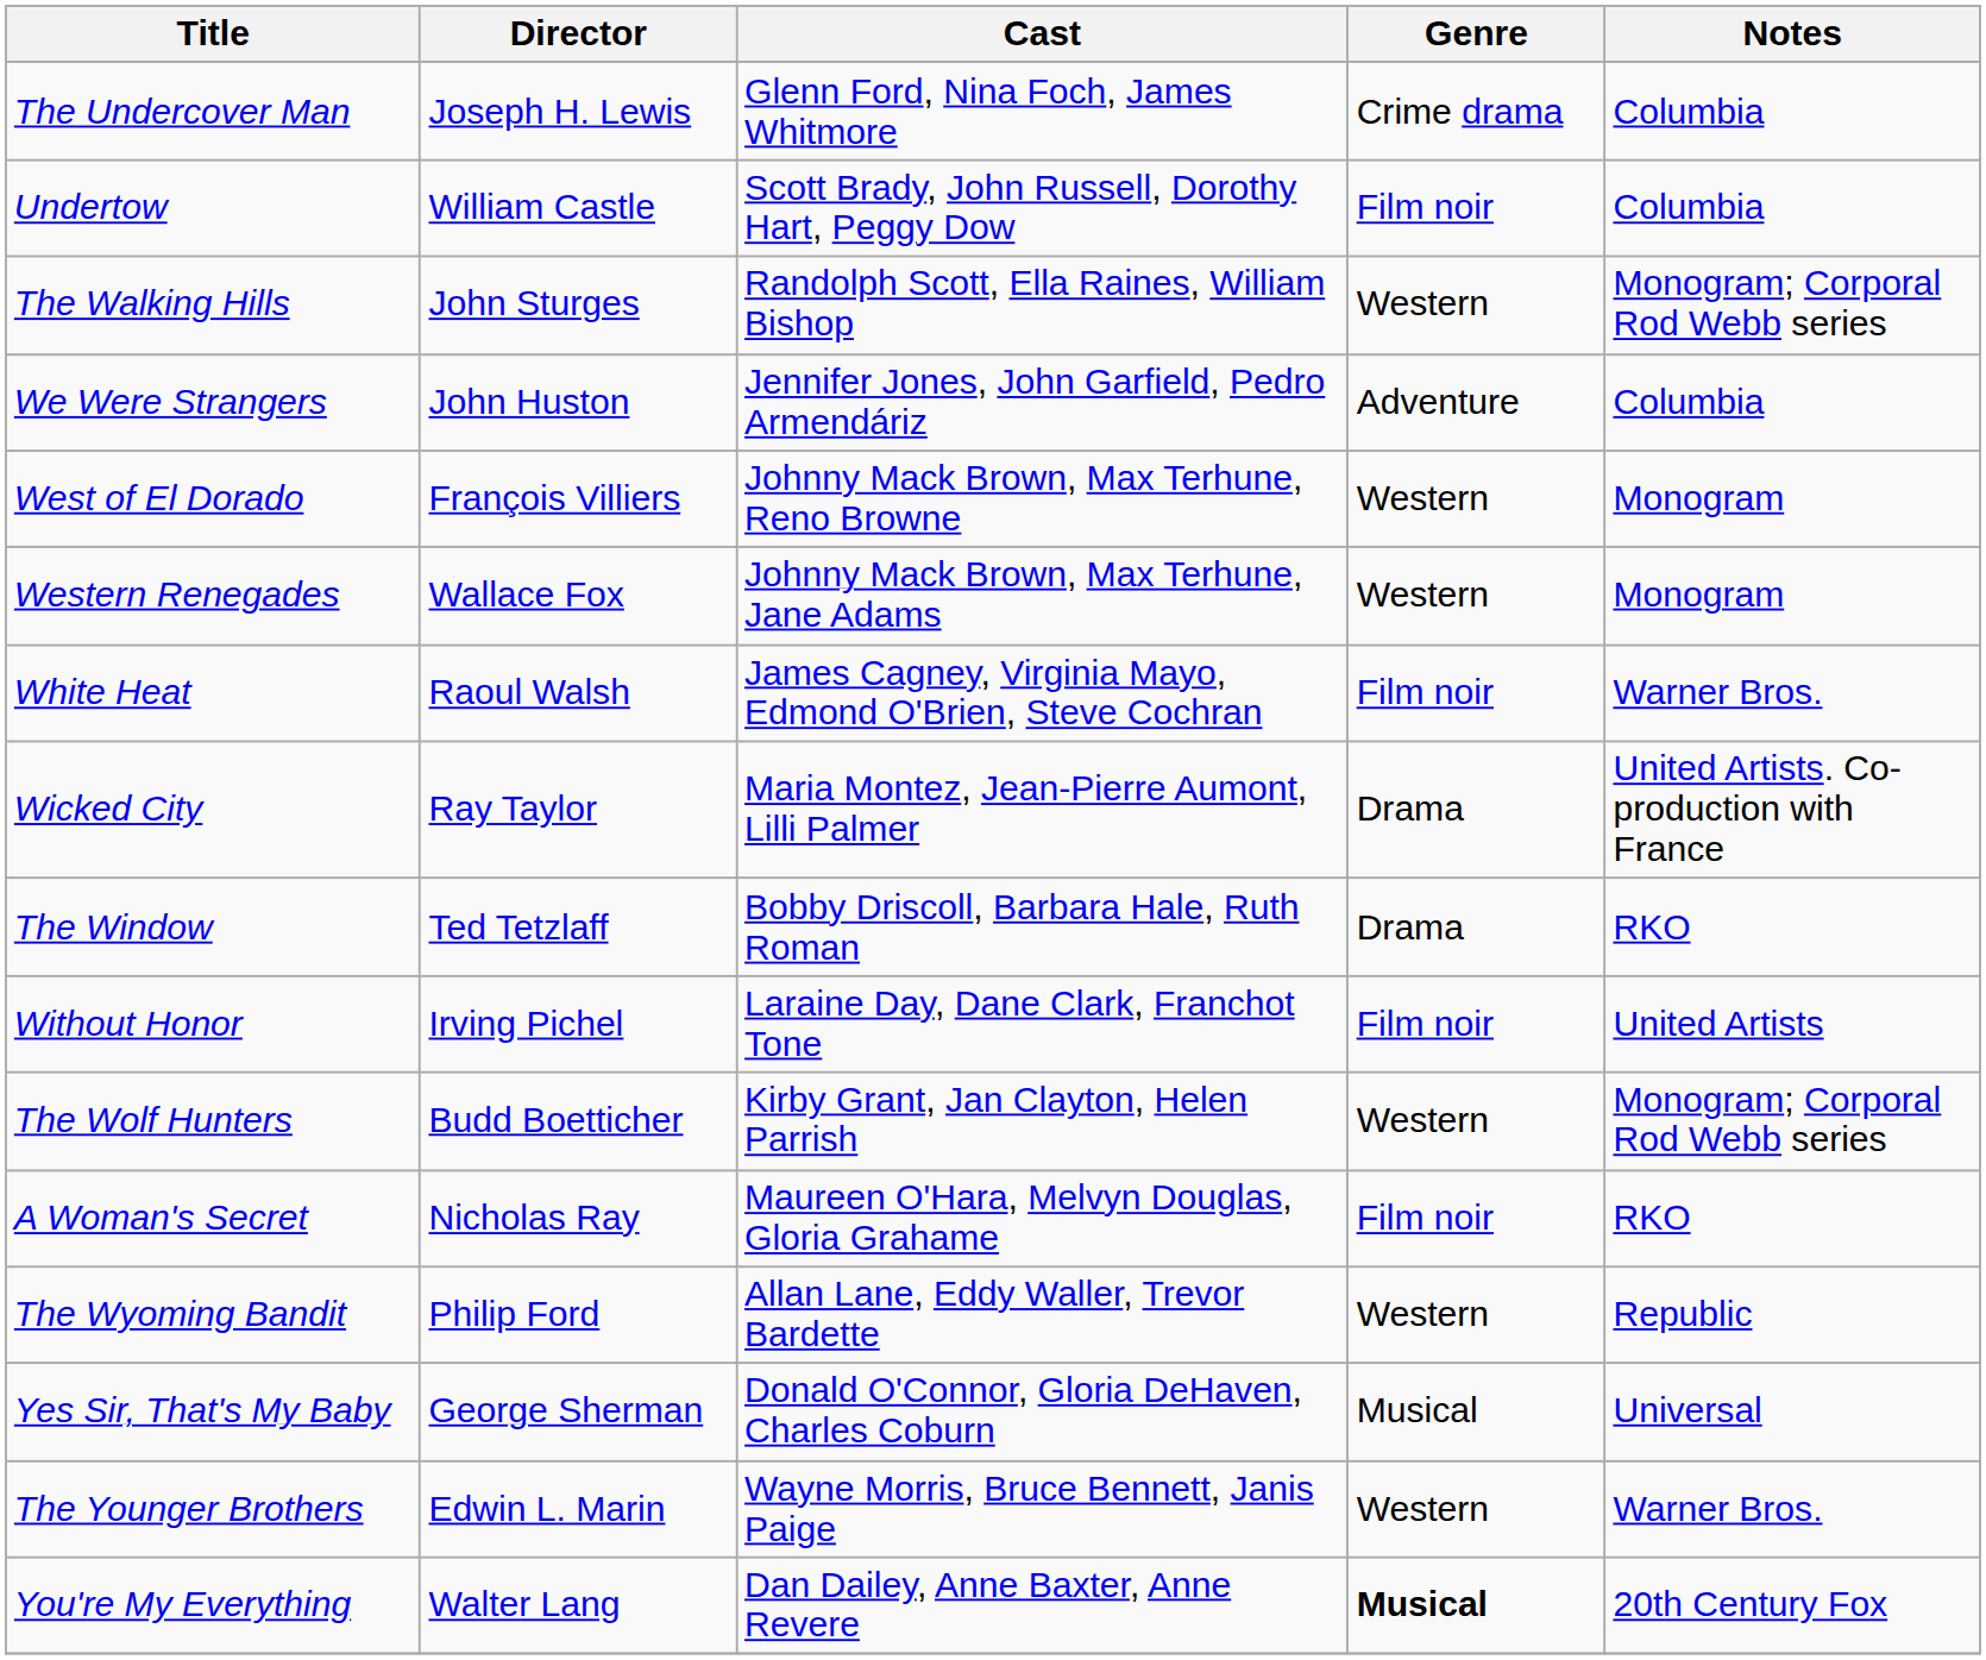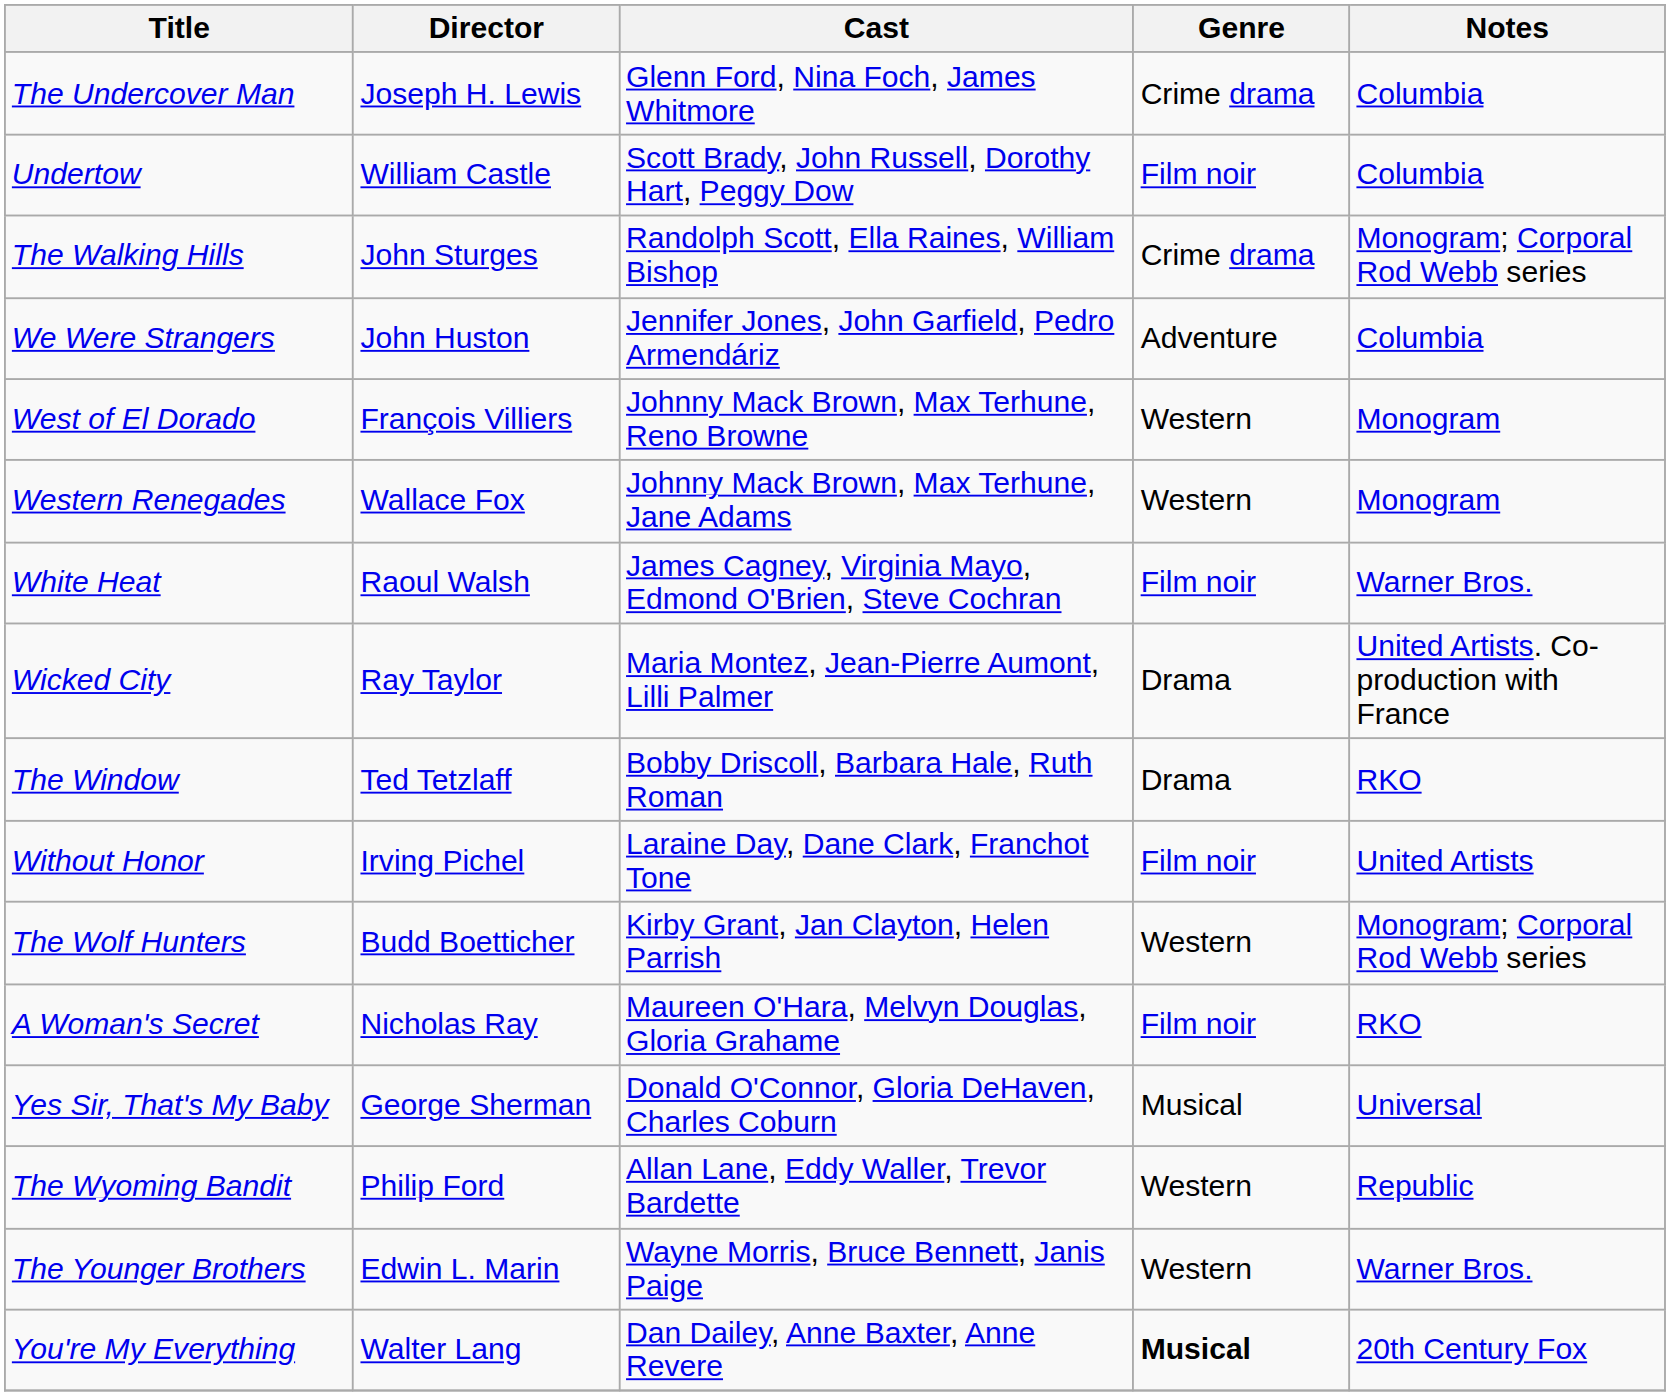 <table class="wikitable" style="width:100%;">
 <tr>
 <th style="width:21%;">Title</th>
 <th style="width:16%;">Director</th>
 <th style="width:31%;">Cast</th>
 <th style="width:13%;">Genre</th>
 <th style="width:19%;">Notes</th>
 </tr>
 <tr>
 <td><em><a href='#'>The Undercover Man</a></em></td>
 <td><a href='#'>Joseph H. Lewis</a></td>
 <td><a href='#'>Glenn Ford</a>, <a href='#'>Nina Foch</a>, <a href='#'>James Whitmore</a></td>
 <td>Crime <a href='#'>drama</a></td>
 <td><a href='#'>Columbia</a></td>
 </tr>
 <tr>
 <td><em><a href='#'>Undertow</a></em></td>
 <td><a href='#'>William Castle</a></td>
 <td><a href='#'>Scott Brady</a>, <a href='#'>John Russell</a>, <a href='#'>Dorothy Hart</a>, <a href='#'>Peggy Dow</a></td>
 <td><a href='#'>Film noir</a></td>
 <td><a href='#'>Columbia</a></td>
 </tr>
 <tr>
 <td><em><a href='#'>The Walking Hills</a></em></td>
 <td><a href='#'>John Sturges</a></td>
 <td><a href='#'>Randolph Scott</a>, <a href='#'>Ella Raines</a>, <a href='#'>William Bishop</a></td>
-<td>Western</td>
+<td>Crime <a href='#'>drama</a></td>
 <td><a href='#'>Monogram</a>; <a href='#'>Corporal Rod Webb</a> series</td>
 </tr>
 <tr>
 <td><em><a href='#'>We Were Strangers</a></em></td>
 <td><a href='#'>John Huston</a></td>
 <td><a href='#'>Jennifer Jones</a>, <a href='#'>John Garfield</a>, <a href='#'>Pedro Armendáriz</a></td>
 <td>Adventure</td>
 <td><a href='#'>Columbia</a></td>
 </tr>
 <tr>
 <td><em><a href='#'>West of El Dorado</a></em></td>
 <td><a href='#'>François Villiers</a></td>
 <td><a href='#'>Johnny Mack Brown</a>, <a href='#'>Max Terhune</a>, <a href='#'>Reno Browne</a></td>
 <td>Western</td>
 <td><a href='#'>Monogram</a></td>
 </tr>
 <tr>
 <td><em><a href='#'>Western Renegades</a></em></td>
 <td><a href='#'>Wallace Fox</a></td>
 <td><a href='#'>Johnny Mack Brown</a>, <a href='#'>Max Terhune</a>, <a href='#'>Jane Adams</a></td>
 <td>Western</td>
 <td><a href='#'>Monogram</a></td>
 </tr>
 <tr>
 <td><em><a href='#'>White Heat</a></em></td>
 <td><a href='#'>Raoul Walsh</a></td>
 <td><a href='#'>James Cagney</a>, <a href='#'>Virginia Mayo</a>, <a href='#'>Edmond O'Brien</a>, <a href='#'>Steve Cochran</a></td>
 <td><a href='#'>Film noir</a></td>
 <td><a href='#'>Warner Bros.</a></td>
 </tr>
 <tr>
 <td><em><a href='#'>Wicked City</a></em></td>
 <td><a href='#'>Ray Taylor</a></td>
 <td><a href='#'>Maria Montez</a>, <a href='#'>Jean-Pierre Aumont</a>, <a href='#'>Lilli Palmer</a></td>
 <td>Drama</td>
 <td><a href='#'>United Artists</a>. Co-production with France</td>
 </tr>
 <tr>
 <td><em><a href='#'>The Window</a></em></td>
 <td><a href='#'>Ted Tetzlaff</a></td>
 <td><a href='#'>Bobby Driscoll</a>, <a href='#'>Barbara Hale</a>, <a href='#'>Ruth Roman</a></td>
 <td>Drama</td>
 <td><a href='#'>RKO</a></td>
 </tr>
 <tr>
 <td><em><a href='#'>Without Honor</a></em></td>
 <td><a href='#'>Irving Pichel</a></td>
 <td><a href='#'>Laraine Day</a>, <a href='#'>Dane Clark</a>, <a href='#'>Franchot Tone</a></td>
 <td><a href='#'>Film noir</a></td>
 <td><a href='#'>United Artists</a></td>
 </tr>
 <tr>
 <td><em><a href='#'>The Wolf Hunters</a></em></td>
 <td><a href='#'>Budd Boetticher</a></td>
 <td><a href='#'>Kirby Grant</a>, <a href='#'>Jan Clayton</a>, <a href='#'>Helen Parrish</a></td>
 <td>Western</td>
 <td><a href='#'>Monogram</a>; <a href='#'>Corporal Rod Webb</a> series</td>
 </tr>
 <tr>
 <td><em><a href='#'>A Woman's Secret</a></em></td>
 <td><a href='#'>Nicholas Ray</a></td>
 <td><a href='#'>Maureen O'Hara</a>, <a href='#'>Melvyn Douglas</a>, <a href='#'>Gloria Grahame</a></td>
 <td><a href='#'>Film noir</a></td>
 <td><a href='#'>RKO</a></td>
 </tr>
 <tr>
+<td><em><a href='#'>Yes Sir, That's My Baby</a></em></td>
+<td><a href='#'>George Sherman</a></td>
+<td><a href='#'>Donald O'Connor</a>, <a href='#'>Gloria DeHaven</a>, <a href='#'>Charles Coburn</a></td>
+<td>Musical</td>
+<td><a href='#'>Universal</a></td>
+</tr>
+<tr>
 <td><em><a href='#'>The Wyoming Bandit</a></em></td>
 <td><a href='#'>Philip Ford</a></td>
 <td><a href='#'>Allan Lane</a>, <a href='#'>Eddy Waller</a>, <a href='#'>Trevor Bardette</a></td>
 <td>Western</td>
 <td><a href='#'>Republic</a></td>
-</tr>
-<tr>
-<td><em><a href='#'>Yes Sir, That's My Baby</a></em></td>
-<td><a href='#'>George Sherman</a></td>
-<td><a href='#'>Donald O'Connor</a>, <a href='#'>Gloria DeHaven</a>, <a href='#'>Charles Coburn</a></td>
-<td>Musical</td>
-<td><a href='#'>Universal</a></td>
 </tr>
 <tr>
 <td><em><a href='#'>The Younger Brothers</a></em></td>
 <td><a href='#'>Edwin L. Marin</a></td>
 <td><a href='#'>Wayne Morris</a>, <a href='#'>Bruce Bennett</a>, <a href='#'>Janis Paige</a></td>
 <td>Western</td>
 <td><a href='#'>Warner Bros.</a></td>
 </tr>
 <tr>
 <td><em><a href='#'>You're My Everything</a></em></td>
 <td><a href='#'>Walter Lang</a></td>
 <td><a href='#'>Dan Dailey</a>, <a href='#'>Anne Baxter</a>, <a href='#'>Anne Revere</a></td>
 <td><strong>Musical</strong></td>
 <td><a href='#'>20th Century Fox</a></td>
 </tr>
 <tr>
 </tr>
 </table>
